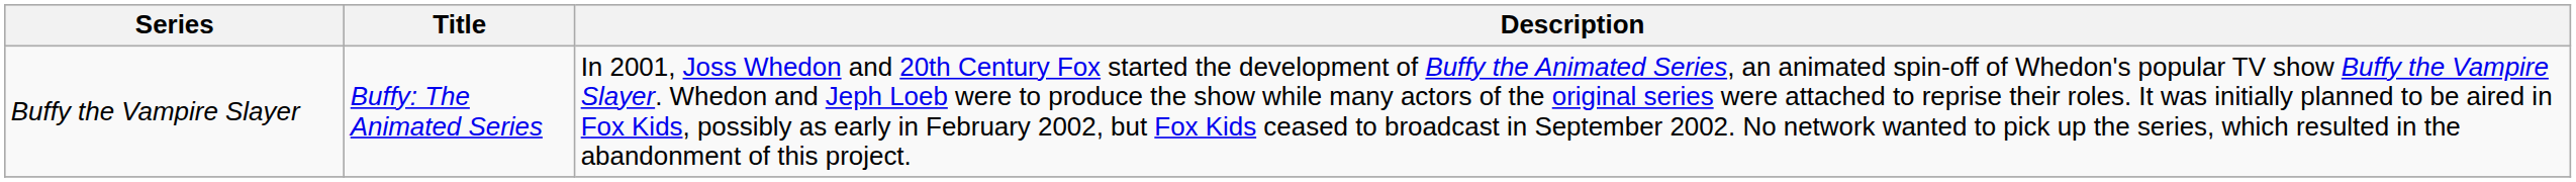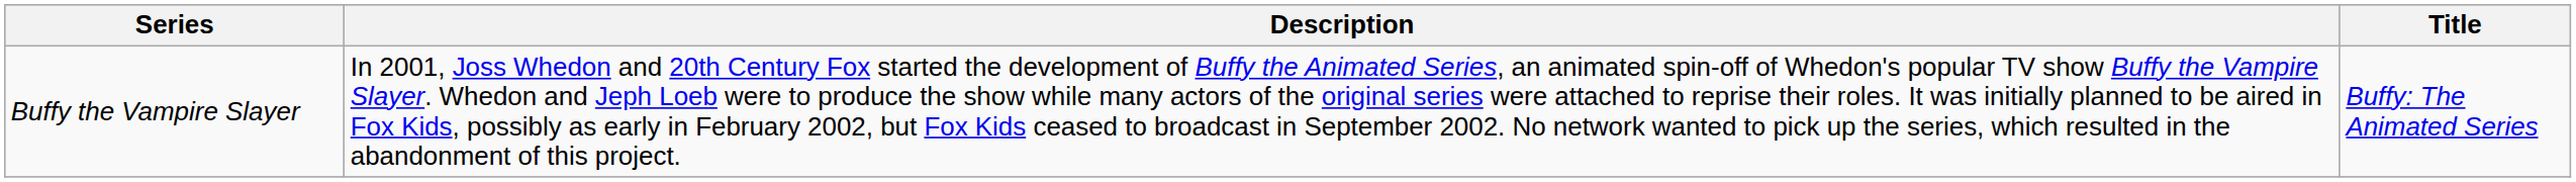 <table class="wikitable">
 <tr>
 <th style="width:150pt;">Series</th>
+<th>Description</th>
 <th style="width:100pt;">Title</th>
-<th>Description</th>
 </tr>
 <tr>
 <td><em>Buffy the Vampire Slayer</em></td>
+<td>In 2001, <a href='#'>Joss Whedon</a> and <a href='#'>20th Century Fox</a> started the development of <em><a href='#'>Buffy the Animated Series</a></em>, an animated spin-off of Whedon's popular TV show <em><a href='#'>Buffy the Vampire Slayer</a></em>. Whedon and <a href='#'>Jeph Loeb</a> were to produce the show while many actors of the <a href='#'>original series</a> were attached to reprise their roles. It was initially planned to be aired in <a href='#'>Fox Kids</a>, possibly as early in February 2002, but <a href='#'>Fox Kids</a> ceased to broadcast in September 2002. No network wanted to pick up the series, which resulted in the abandonment of this project.</td>
 <td><em><a href='#'>Buffy: The Animated Series</a></em></td>
-<td>In 2001, <a href='#'>Joss Whedon</a> and <a href='#'>20th Century Fox</a> started the development of <em><a href='#'>Buffy the Animated Series</a></em>, an animated spin-off of Whedon's popular TV show <em><a href='#'>Buffy the Vampire Slayer</a></em>. Whedon and <a href='#'>Jeph Loeb</a> were to produce the show while many actors of the <a href='#'>original series</a> were attached to reprise their roles. It was initially planned to be aired in <a href='#'>Fox Kids</a>, possibly as early in February 2002, but <a href='#'>Fox Kids</a> ceased to broadcast in September 2002. No network wanted to pick up the series, which resulted in the abandonment of this project.</td>
 </tr>
 </table>
